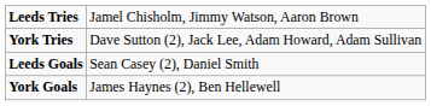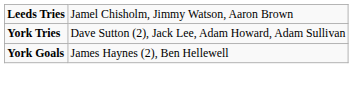 <table class="wikitable" style="font-size:85%;">
 <tr>
 <td><strong>Leeds Tries</strong></td>
 <td>Jamel Chisholm, Jimmy Watson, Aaron Brown</td>
 </tr>
 <tr>
 <td><strong>York Tries</strong></td>
 <td>Dave Sutton (2), Jack Lee, Adam Howard, Adam Sullivan</td>
 </tr>
 <tr>
-<td><strong>Leeds Goals</strong></td>
-<td>Sean Casey (2), Daniel Smith</td>
-</tr>
-<tr>
 <td><strong>York Goals</strong></td>
 <td>James Haynes (2), Ben Hellewell</td>
 </tr>
 </table>
